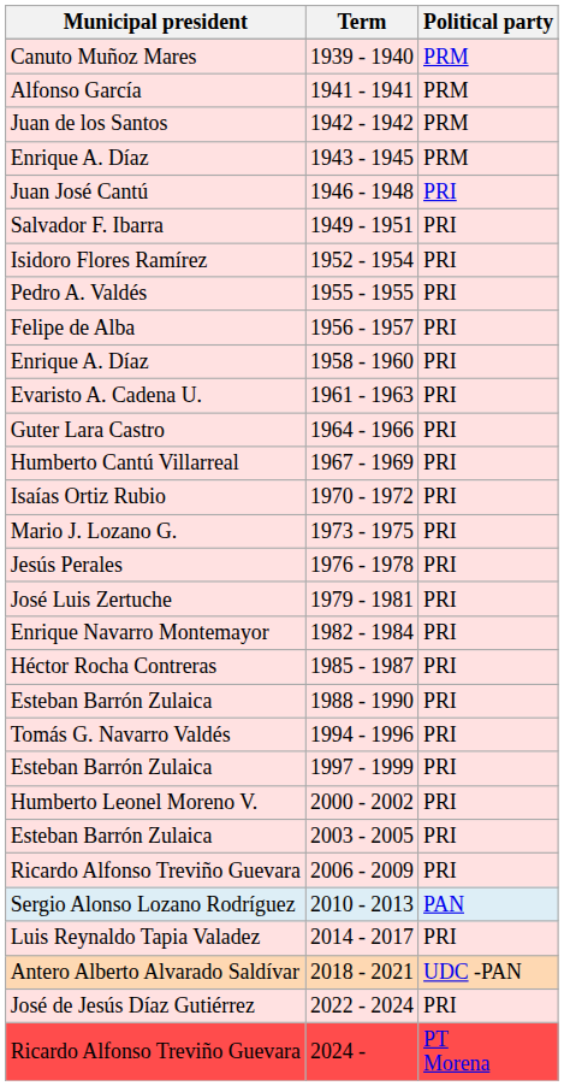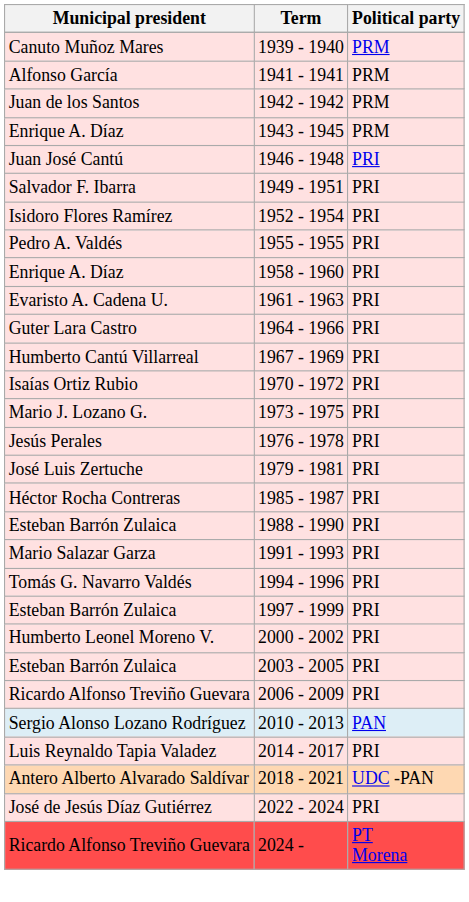 <table class="wikitable">
 <tr>
 <th>Municipal president</th>
 <th>Term</th>
 <th>Political party</th>
 </tr>
 <tr>
 </tr>
 <tr style="background:#ffe1e1">
 <td>Canuto  Muñoz Mares</td>
 <td>1939 -  1940</td>
 <td><a href='#'>PRM</a> </td>
 </tr>
 <tr style="background:#ffe1e1">
 <td>Alfonso  García</td>
 <td>1941 -  1941</td>
 <td Partido de la Revolución Mexicana>PRM </td>
 </tr>
 <tr style="background:#ffe1e1">
 <td>Juan de  los Santos</td>
 <td>1942 -  1942</td>
 <td Partido de la Revolución Mexicana>PRM </td>
 </tr>
 <tr style="background:#ffe1e1">
 <td>Enrique  A. Díaz</td>
 <td>1943 -  1945</td>
 <td Partido de la Revolución Mexicana>PRM </td>
 </tr>
 <tr style="background:#ffe1e1">
 <td>Juan  José Cantú</td>
 <td>1946 -  1948</td>
 <td><a href='#'>PRI</a> </td>
 </tr>
 <tr style="background:#ffe1e1">
 <td>Salvador  F. Ibarra</td>
 <td>1949 -  1951</td>
 <td Institutional Revolutionary Party>PRI </td>
 </tr>
 <tr style="background:#ffe1e1">
 <td>Isidoro  Flores Ramírez</td>
 <td>1952 -  1954</td>
 <td Institutional Revolutionary Party>PRI </td>
 </tr>
 <tr style="background:#ffe1e1">
 <td>Pedro  A. Valdés</td>
 <td>1955 -  1955</td>
 <td Institutional Revolutionary Party>PRI </td>
 </tr>
 <tr style="background:#ffe1e1">
-<td>Felipe  de Alba</td>
-<td>1956 -  1957</td>
-<td Institutional Revolutionary Party>PRI </td>
-</tr>
-<tr style="background:#ffe1e1">
 <td>Enrique  A. Díaz</td>
 <td>1958 -  1960</td>
 <td Institutional Revolutionary Party>PRI </td>
 </tr>
 <tr style="background:#ffe1e1">
 <td>Evaristo  A. Cadena U.</td>
 <td>1961 -  1963</td>
 <td Institutional Revolutionary Party>PRI </td>
 </tr>
 <tr style="background:#ffe1e1">
 <td>Guter  Lara Castro</td>
 <td>1964 -  1966</td>
 <td Institutional Revolutionary Party>PRI </td>
 </tr>
 <tr style="background:#ffe1e1">
 <td>Humberto  Cantú Villarreal</td>
 <td>1967 -  1969</td>
 <td Institutional Revolutionary Party>PRI </td>
 </tr>
 <tr style="background:#ffe1e1">
 <td>Isaías  Ortiz Rubio</td>
 <td>1970 -  1972</td>
 <td Institutional Revolutionary Party>PRI </td>
 </tr>
 <tr style="background:#ffe1e1">
 <td>Mario  J. Lozano G.</td>
 <td>1973 -  1975</td>
 <td Institutional Revolutionary Party>PRI </td>
 </tr>
 <tr style="background:#ffe1e1">
 <td>Jesús  Perales</td>
 <td>1976 -  1978</td>
 <td Institutional Revolutionary Party>PRI </td>
 </tr>
 <tr style="background:#ffe1e1">
 <td>José  Luis Zertuche</td>
 <td>1979 -  1981</td>
 <td Institutional Revolutionary Party>PRI </td>
 </tr>
 <tr style="background:#ffe1e1">
-<td>Enrique  Navarro Montemayor</td>
-<td>1982 -  1984</td>
-<td Institutional Revolutionary Party>PRI </td>
-</tr>
-<tr style="background:#ffe1e1">
 <td>Héctor  Rocha Contreras</td>
 <td>1985 -  1987</td>
 <td Institutional Revolutionary Party>PRI </td>
 </tr>
 <tr style="background:#ffe1e1">
 <td>Esteban  Barrón Zulaica</td>
 <td>1988 -  1990</td>
+<td Institutional Revolutionary Party>PRI </td>
+</tr>
+<tr style="background:#ffe1e1">
+<td>Mario  Salazar Garza</td>
+<td>1991 -  1993</td>
 <td Institutional Revolutionary Party>PRI </td>
 </tr>
 <tr style="background:#ffe1e1">
 <td>Tomás  G. Navarro Valdés</td>
 <td>1994 -  1996</td>
 <td Institutional Revolutionary Party>PRI </td>
 </tr>
 <tr style="background:#ffe1e1">
 <td>Esteban  Barrón Zulaica</td>
 <td>1997 -  1999</td>
 <td Institutional Revolutionary Party>PRI </td>
 </tr>
 <tr style="background:#ffe1e1">
 <td>Humberto  Leonel Moreno V.</td>
 <td>2000 -  2002</td>
 <td Institutional Revolutionary Party>PRI </td>
 </tr>
 <tr style="background:#ffe1e1">
 <td>Esteban  Barrón Zulaica</td>
 <td>2003 -  2005</td>
 <td Institutional Revolutionary Party>PRI </td>
 </tr>
 <tr style="background:#ffe1e1">
 <td>Ricardo  Alfonso Treviño Guevara</td>
 <td>2006 -  2009</td>
 <td Institutional Revolutionary Party>PRI </td>
 </tr>
 <tr style="background:#DDEEF6">
 <td>Sergio Alonso Lozano Rodríguez</td>
 <td>2010 - 2013</td>
 <td><a href='#'>PAN</a> </td>
 </tr>
 <tr style="background:#ffe1e1">
 <td>Luis Reynaldo Tapia Valadez</td>
 <td>2014 - 2017</td>
 <td Institutional Revolutionary Party>PRI </td>
 </tr>
 <tr style="background:#fed8b2">
 <td>Antero Alberto Alvarado Saldívar</td>
 <td>2018 - 2021</td>
 <td><a href='#'>UDC</a> -PAN </td>
 </tr>
 <tr style="background:#ffe1e1">
 <td>José de Jesús Díaz Gutiérrez</td>
 <td>2022 - 2024</td>
 <td Institutional Revolutionary Party>PRI </td>
 </tr>
 <tr style="background:#ff4c4c">
 <td>Ricardo Alfonso Treviño Guevara</td>
 <td>2024 -</td>
 <td><a href='#'>PT</a> <br> <a href='#'>Morena</a> </td>
 </tr>
 </table>
